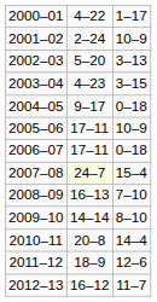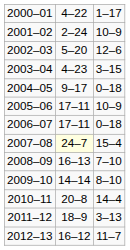 <table class="wikitable" style="text-align:center;">
 <tr>
 <td>2000–01</td>
 <td>4–22</td>
 <td>1–17</td>
 </tr>
 <tr>
 <td>2001–02</td>
 <td>2–24</td>
 <td>10–9</td>
 </tr>
 <tr>
 <td>2002–03</td>
 <td>5–20</td>
-<td>3–13</td>
+<td>12–6</td>
 </tr>
 <tr>
 <td>2003–04</td>
 <td>4–23</td>
 <td>3–15</td>
 </tr>
 <tr>
 <td>2004–05</td>
 <td>9–17</td>
 <td>0–18</td>
 </tr>
 <tr>
 <td>2005–06</td>
 <td>17–11</td>
 <td>10–9</td>
 </tr>
 <tr>
 <td>2006–07</td>
 <td>17–11</td>
 <td>0–18</td>
 </tr>
 <tr>
 <td>2007–08</td>
 <td style="background: lightyellow;">24–7</td>
 <td>15–4</td>
 </tr>
 <tr>
 <td>2008–09</td>
 <td>16–13</td>
 <td>7–10</td>
 </tr>
 <tr>
 <td>2009–10</td>
 <td>14–14</td>
 <td>8–10</td>
 </tr>
 <tr>
 <td>2010–11</td>
 <td>20–8</td>
 <td>14–4</td>
 </tr>
 <tr>
 <td>2011–12</td>
 <td>18–9</td>
-<td>12–6</td>
+<td>3–13</td>
 </tr>
 <tr>
 <td>2012–13</td>
 <td>16–12</td>
 <td>11–7</td>
 </tr>
 </table>
